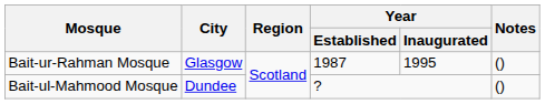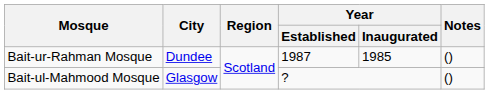 <table class="wikitable sortable">
 <tr>
 <th rowspan="2">Mosque</th>
 <th rowspan="2">City</th>
 <th rowspan="2">Region</th>
 <th colspan="2">Year</th>
 <th rowspan="2">Notes</th>
 </tr>
 <tr>
 <th>Established</th>
 <th>Inaugurated</th>
 </tr>
 <tr>
 <td>Bait-ur-Rahman Mosque</td>
-<td><a href='#'>Glasgow</a></td>
+<td><a href='#'>Dundee</a></td>
 <td rowspan="2"><a href='#'>Scotland</a></td>
 <td>1987</td>
-<td>1995</td>
+<td>1985</td>
 <td>()</td>
 </tr>
 <tr>
 <td>Bait-ul-Mahmood Mosque</td>
-<td><a href='#'>Dundee</a></td>
+<td><a href='#'>Glasgow</a></td>
 <td colspan="2">?</td>
 <td>()</td>
 </tr>
 </table>
